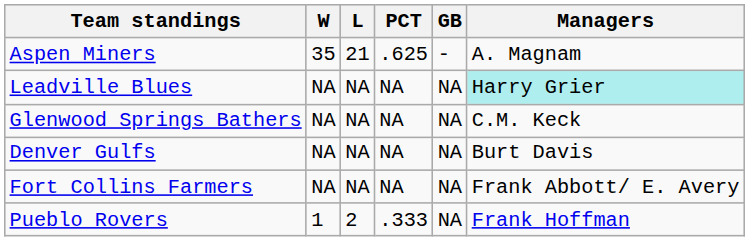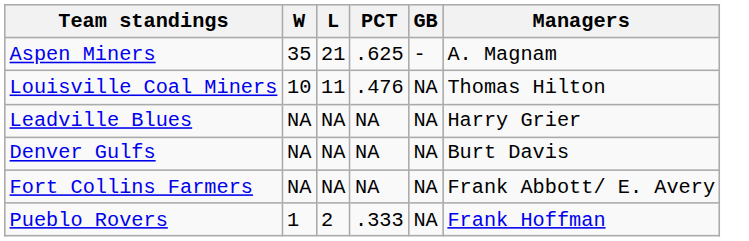 <table class="wikitable">
 <tr>
 <th>Team standings</th>
 <th>W</th>
 <th>L</th>
 <th>PCT</th>
 <th>GB</th>
 <th>Managers</th>
 </tr>
 <tr>
 <td><a href='#'>Aspen Miners</a></td>
 <td>35</td>
 <td>21</td>
 <td>.625</td>
 <td>-</td>
 <td>A. Magnam</td>
 </tr>
 <tr>
+<td><a href='#'>Louisville Coal Miners</a></td>
+<td>10</td>
+<td>11</td>
+<td>.476</td>
+<td>NA</td>
+<td>Thomas Hilton</td>
+</tr>
+<tr>
 <td><a href='#'>Leadville Blues</a></td>
 <td>NA</td>
 <td>NA</td>
 <td>NA</td>
 <td>NA</td>
-<td style="background: paleturquoise;">Harry Grier</td>
-</tr>
-<tr>
-<td><a href='#'>Glenwood Springs Bathers</a></td>
-<td>NA</td>
-<td>NA</td>
-<td>NA</td>
-<td>NA</td>
-<td>C.M. Keck</td>
+<td>Harry Grier</td>
 </tr>
 <tr>
 <td><a href='#'>Denver Gulfs</a></td>
 <td>NA</td>
 <td>NA</td>
 <td>NA</td>
 <td>NA</td>
 <td>Burt Davis</td>
 </tr>
 <tr>
 <td><a href='#'>Fort Collins Farmers</a></td>
 <td>NA</td>
 <td>NA</td>
 <td>NA</td>
 <td>NA</td>
 <td>Frank Abbott/ E. Avery</td>
 </tr>
 <tr>
 <td><a href='#'>Pueblo Rovers </a></td>
 <td>1</td>
 <td>2</td>
 <td>.333</td>
 <td>NA</td>
 <td><a href='#'>Frank Hoffman</a></td>
 </tr>
 </table>
